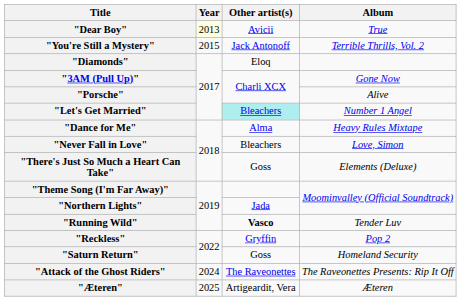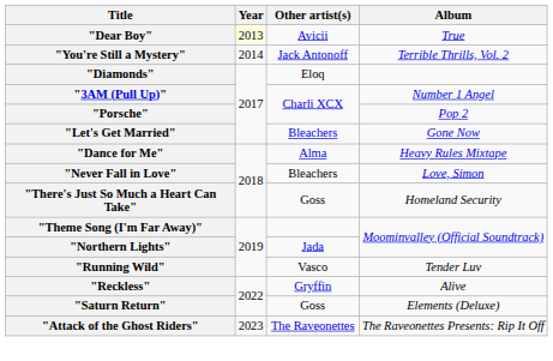 <table class="wikitable plainrowheaders" style="text-align:center;">
 <tr>
 <th scope="col" style="width:18em;">Title</th>
 <th scope="col">Year</th>
 <th scope="col" style="width:7em;">Other artist(s)</th>
 <th scope="col">Album</th>
 </tr>
 <tr>
 <th scope="row">"Dear Boy"</th>
 <td style="background: lightyellow;">2013</td>
 <td><a href='#'>Avicii</a></td>
 <td><em><a href='#'>True</a></em></td>
 </tr>
 <tr>
 <th scope="row">"You're Still a Mystery"</th>
-<td>2015</td>
+<td>2014</td>
 <td><a href='#'>Jack Antonoff</a></td>
 <td><em><a href='#'>Terrible Thrills, Vol. 2</a></em></td>
 </tr>
 <tr>
 <th scope="row">"Diamonds"</th>
 <td rowspan="4">2017</td>
 <td>Eloq</td>
 <td></td>
 </tr>
 <tr>
 <th scope="row">"<a href='#'>3AM (Pull Up)</a>"</th>
 <td rowspan="2"><a href='#'>Charli XCX</a></td>
-<td><em><a href='#'>Gone Now</a></em></td>
+<td><em><a href='#'>Number 1 Angel</a></em></td>
 </tr>
 <tr>
 <th scope="row">"Porsche"</th>
-<td><em>Alive</em></td>
+<td><em><a href='#'>Pop 2</a></em></td>
 </tr>
 <tr>
 <th scope="row">"Let's Get Married"</th>
-<td style="background: paleturquoise;"><a href='#'>Bleachers</a></td>
-<td><em><a href='#'>Number 1 Angel</a></em></td>
+<td><a href='#'>Bleachers</a></td>
+<td><em><a href='#'>Gone Now</a></em></td>
 </tr>
 <tr>
 <th scope="row">"Dance for Me"</th>
 <td rowspan="3">2018</td>
 <td><a href='#'>Alma</a></td>
 <td><em><a href='#'>Heavy Rules Mixtape</a></em></td>
 </tr>
 <tr>
 <th scope="row">"Never Fall in Love"</th>
 <td>Bleachers</td>
 <td><em><a href='#'>Love, Simon</a></em></td>
 </tr>
 <tr>
 <th scope="row">"There's Just So Much a Heart Can Take"</th>
 <td>Goss</td>
-<td><em>Elements (Deluxe)</em></td>
+<td><em>Homeland Security</em></td>
 </tr>
 <tr>
 <th scope="row">"Theme Song (I'm Far Away)"</th>
 <td rowspan="3">2019</td>
 <td></td>
 <td rowspan="2"><em><a href='#'>Moominvalley (Official Soundtrack)</a></em></td>
 </tr>
 <tr>
 <th scope="row">"Northern Lights"</th>
 <td><a href='#'>Jada</a></td>
 </tr>
 <tr>
 <th scope="row">"Running Wild"</th>
-<td><strong>Vasco</strong></td>
+<td>Vasco</td>
 <td><em>Tender Luv</em></td>
 </tr>
 <tr>
 <th scope="row">"Reckless"</th>
 <td rowspan="2">2022</td>
 <td><a href='#'>Gryffin</a></td>
-<td><em><a href='#'>Pop 2</a></em></td>
+<td><em>Alive</em></td>
 </tr>
 <tr>
 <th scope="row">"Saturn Return"</th>
 <td>Goss</td>
-<td><em>Homeland Security</em></td>
+<td><em>Elements (Deluxe)</em></td>
 </tr>
 <tr>
 <th scope="row">"Attack of the Ghost Riders"</th>
-<td>2024</td>
+<td>2023</td>
 <td><a href='#'>The Raveonettes</a></td>
 <td><em>The Raveonettes Presents: Rip It Off</em></td>
 </tr>
-<tr>
-<th scope="row">"Æteren"</th>
-<td>2025</td>
-<td>Artigeardit, Vera</td>
-<td><em>Æteren</em></td>
-</tr>
 </table>
